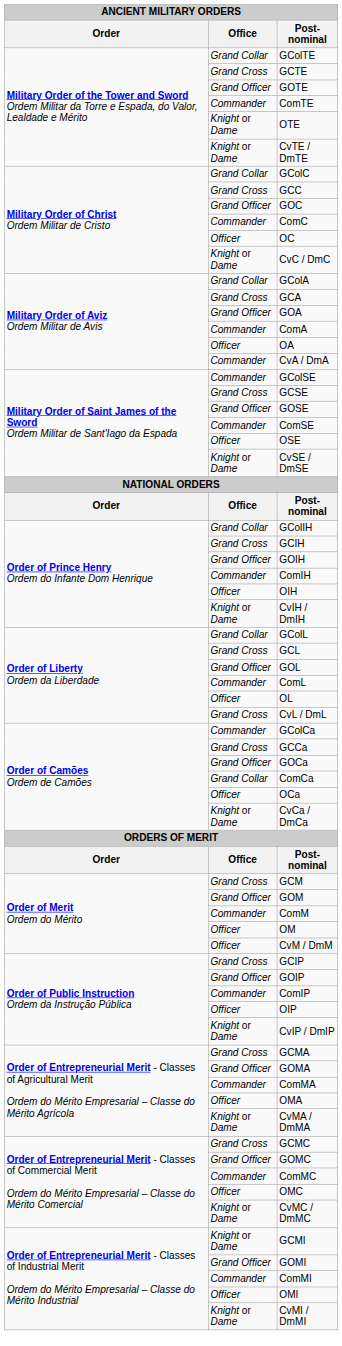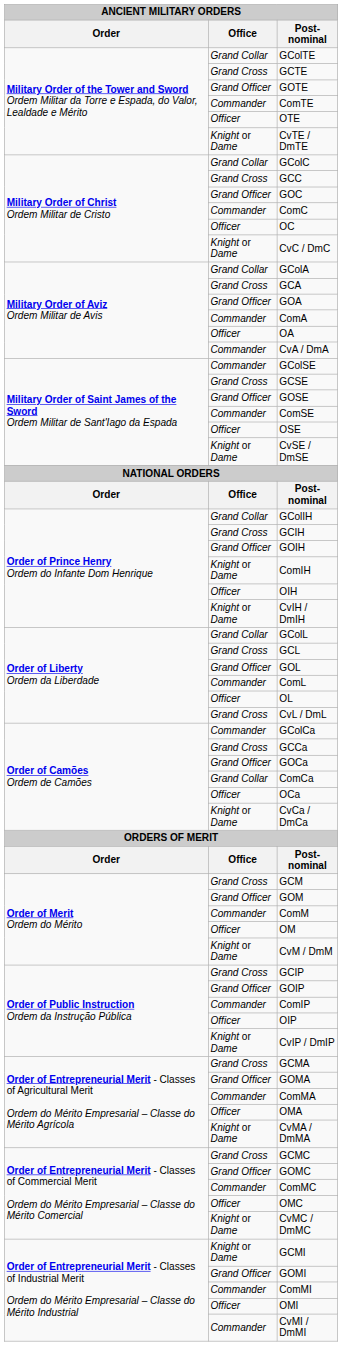 <table class="wikitable" width=60%>
 <tr>
 <th colspan=3 style="background-color:#cccccc">ANCIENT MILITARY ORDERS</th>
 </tr>
 <tr>
 <th>Order</th>
 <th>Office</th>
 <th>Post-nominal</th>
 </tr>
 <tr>
 <td rowspan=6><strong><a href='#'>Military Order of the Tower and Sword</a></strong> <br> <em>Ordem Militar da Torre e Espada, do Valor, Lealdade e Mérito</em></td>
 <td><em>Grand Collar</em></td>
 <td>GColTE</td>
 </tr>
 <tr>
 <td><em>Grand Cross</em></td>
 <td>GCTE</td>
 </tr>
 <tr>
 <td><em>Grand Officer</em></td>
 <td>GOTE</td>
 </tr>
 <tr>
 <td><em>Commander</em></td>
 <td>ComTE</td>
 </tr>
 <tr>
-<td><em>Knight</em> or <em>Dame</em></td>
+<td><em>Officer</em></td>
 <td>OTE</td>
 </tr>
 <tr>
 <td><em>Knight</em> or <em>Dame</em></td>
 <td>CvTE / DmTE</td>
 </tr>
 <tr>
 <td rowspan=6><strong><a href='#'>Military Order of Christ</a></strong> <br>  <em>Ordem Militar de Cristo</em></td>
 <td><em>Grand Collar</em></td>
 <td>GColC</td>
 </tr>
 <tr>
 <td><em>Grand Cross</em></td>
 <td>GCC</td>
 </tr>
 <tr>
 <td><em>Grand Officer</em></td>
 <td>GOC</td>
 </tr>
 <tr>
 <td><em>Commander</em></td>
 <td>ComC</td>
 </tr>
 <tr>
 <td><em>Officer</em></td>
 <td>OC</td>
 </tr>
 <tr>
 <td><em>Knight</em> or <em>Dame</em></td>
 <td>CvC / DmC</td>
 </tr>
 <tr>
 <td rowspan=6><strong><a href='#'>Military Order of Aviz</a></strong> <br> <em>Ordem Militar de Avis</em></td>
 <td><em>Grand Collar</em></td>
 <td>GColA</td>
 </tr>
 <tr>
 <td><em>Grand Cross</em></td>
 <td>GCA</td>
 </tr>
 <tr>
 <td><em>Grand Officer</em></td>
 <td>GOA</td>
 </tr>
 <tr>
 <td><em>Commander</em></td>
 <td>ComA</td>
 </tr>
 <tr>
 <td><em>Officer</em></td>
 <td>OA</td>
 </tr>
 <tr>
 <td><em>Commander</em></td>
 <td>CvA / DmA</td>
 </tr>
 <tr>
 <td rowspan=6><strong><a href='#'>Military Order of Saint James of the Sword</a></strong> <br> <em>Ordem Militar de Sant'Iago da Espada</em></td>
 <td><em>Commander</em></td>
 <td>GColSE</td>
 </tr>
 <tr>
 <td><em>Grand Cross</em></td>
 <td>GCSE</td>
 </tr>
 <tr>
 <td><em>Grand Officer</em></td>
 <td>GOSE</td>
 </tr>
 <tr>
 <td><em>Commander</em></td>
 <td>ComSE</td>
 </tr>
 <tr>
 <td><em>Officer</em></td>
 <td>OSE</td>
 </tr>
 <tr>
 <td><em>Knight</em> or <em>Dame</em></td>
 <td>CvSE / DmSE</td>
 </tr>
 <tr>
 <th colspan=3 style="background-color:#cccccc">NATIONAL ORDERS</th>
 </tr>
 <tr>
 <th>Order</th>
 <th>Office</th>
 <th>Post-nominal</th>
 </tr>
 <tr>
 <td rowspan=6><strong><a href='#'>Order of Prince Henry</a></strong> <br> <em>Ordem do Infante Dom Henrique</em></td>
 <td><em>Grand Collar</em></td>
 <td>GColIH</td>
 </tr>
 <tr>
 <td><em>Grand Cross</em></td>
 <td>GCIH</td>
 </tr>
 <tr>
 <td><em>Grand Officer</em></td>
 <td>GOIH</td>
 </tr>
 <tr>
-<td><em>Commander</em></td>
+<td><em>Knight</em> or <em>Dame</em></td>
 <td>ComIH</td>
 </tr>
 <tr>
 <td><em>Officer</em></td>
 <td>OIH</td>
 </tr>
 <tr>
 <td><em>Knight</em> or <em>Dame</em></td>
 <td>CvIH / DmIH</td>
 </tr>
 <tr>
 <td rowspan=6><strong><a href='#'>Order of Liberty</a></strong> <br> <em>Ordem da Liberdade</em></td>
 <td><em>Grand Collar</em></td>
 <td>GColL</td>
 </tr>
 <tr>
 <td><em>Grand Cross</em></td>
 <td>GCL</td>
 </tr>
 <tr>
 <td><em>Grand Officer</em></td>
 <td>GOL</td>
 </tr>
 <tr>
 <td><em>Commander</em></td>
 <td>ComL</td>
 </tr>
 <tr>
 <td><em>Officer</em></td>
 <td>OL</td>
 </tr>
 <tr>
 <td><em>Grand Cross</em></td>
 <td>CvL / DmL</td>
 </tr>
 <tr>
 <td rowspan=6><strong><a href='#'>Order of Camões</a></strong> <br> <em>Ordem de Camões</em></td>
 <td><em>Commander</em></td>
 <td>GColCa</td>
 </tr>
 <tr>
 <td><em>Grand Cross</em></td>
 <td>GCCa</td>
 </tr>
 <tr>
 <td><em>Grand Officer</em></td>
 <td>GOCa</td>
 </tr>
 <tr>
 <td><em>Grand Collar</em></td>
 <td>ComCa</td>
 </tr>
 <tr>
 <td><em>Officer</em></td>
 <td>OCa</td>
 </tr>
 <tr>
 <td><em>Knight</em> or <em>Dame</em></td>
 <td>CvCa / DmCa</td>
 </tr>
 <tr>
 <th colspan=3 style="background-color:#cccccc">ORDERS OF MERIT</th>
 </tr>
 <tr>
 <th>Order</th>
 <th>Office</th>
 <th>Post-nominal</th>
 </tr>
 <tr>
 <td rowspan=5><strong><a href='#'>Order of Merit</a></strong> <br> <em>Ordem do Mérito</em></td>
 <td><em>Grand Cross</em></td>
 <td>GCM</td>
 </tr>
 <tr>
 <td><em>Grand Officer</em></td>
 <td>GOM</td>
 </tr>
 <tr>
 <td><em>Commander</em></td>
 <td>ComM</td>
 </tr>
 <tr>
 <td><em>Officer</em></td>
 <td>OM</td>
 </tr>
 <tr>
-<td><em>Officer</em></td>
+<td><em>Knight</em> or <em>Dame</em></td>
 <td>CvM / DmM</td>
 </tr>
 <tr>
 <td rowspan=5><strong><a href='#'>Order of Public Instruction</a></strong> <br> <em>Ordem da Instrução Pública</em></td>
 <td><em>Grand Cross</em></td>
 <td>GCIP</td>
 </tr>
 <tr>
 <td><em>Grand Officer</em></td>
 <td>GOIP</td>
 </tr>
 <tr>
 <td><em>Commander</em></td>
 <td>ComIP</td>
 </tr>
 <tr>
 <td><em>Officer</em></td>
 <td>OIP</td>
 </tr>
 <tr>
 <td><em>Knight</em> or <em>Dame</em></td>
 <td>CvIP / DmIP</td>
 </tr>
 <tr>
 <td rowspan=5><strong><a href='#'>Order of Entrepreneurial Merit</a></strong> - Classes of Agricultural Merit <br><br><em>Ordem do Mérito Empresarial – Classe do Mérito Agrícola</em></td>
 <td><em>Grand Cross</em></td>
 <td>GCMA</td>
 </tr>
 <tr>
 <td><em>Grand Officer</em></td>
 <td>GOMA</td>
 </tr>
 <tr>
 <td><em>Commander</em></td>
 <td>ComMA</td>
 </tr>
 <tr>
 <td><em>Officer</em></td>
 <td>OMA</td>
 </tr>
 <tr>
 <td><em>Knight</em> or <em>Dame</em></td>
 <td>CvMA / DmMA</td>
 </tr>
 <tr>
 <td rowspan=5><strong><a href='#'>Order of Entrepreneurial Merit</a></strong> - Classes of Commercial Merit <br><br><em>Ordem do Mérito Empresarial – Classe do Mérito Comercial</em></td>
 <td><em>Grand Cross</em></td>
 <td>GCMC</td>
 </tr>
 <tr>
 <td><em>Grand Officer</em></td>
 <td>GOMC</td>
 </tr>
 <tr>
 <td><em>Commander</em></td>
 <td>ComMC</td>
 </tr>
 <tr>
 <td><em>Officer</em></td>
 <td>OMC</td>
 </tr>
 <tr>
 <td><em>Knight</em> or <em>Dame</em></td>
 <td>CvMC / DmMC</td>
 </tr>
 <tr>
 <td rowspan=5><strong><a href='#'>Order of Entrepreneurial Merit</a></strong> - Classes of Industrial Merit <br><br><em>Ordem do Mérito Empresarial – Classe do Mérito Industrial</em></td>
 <td><em>Knight</em> or <em>Dame</em></td>
 <td>GCMI</td>
 </tr>
 <tr>
 <td><em>Grand Officer</em></td>
 <td>GOMI</td>
 </tr>
 <tr>
 <td><em>Commander</em></td>
 <td>ComMI</td>
 </tr>
 <tr>
 <td><em>Officer</em></td>
 <td>OMI</td>
 </tr>
 <tr>
-<td><em>Knight</em> or <em>Dame</em></td>
+<td><em>Commander</em></td>
 <td>CvMI / DmMI</td>
 </tr>
 </table>
